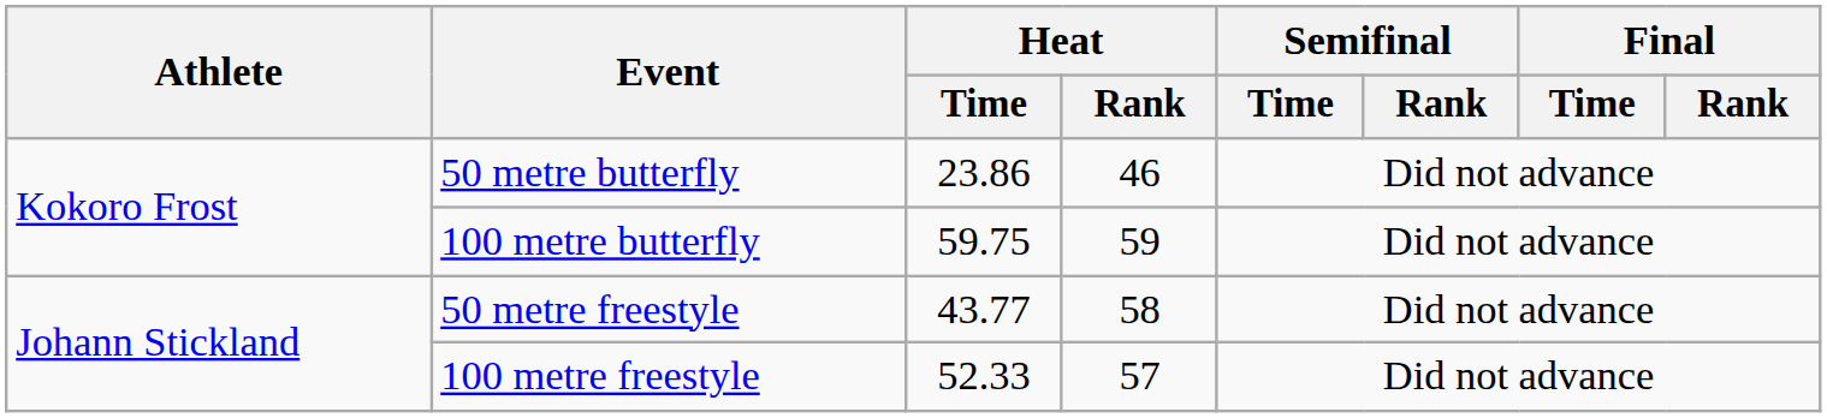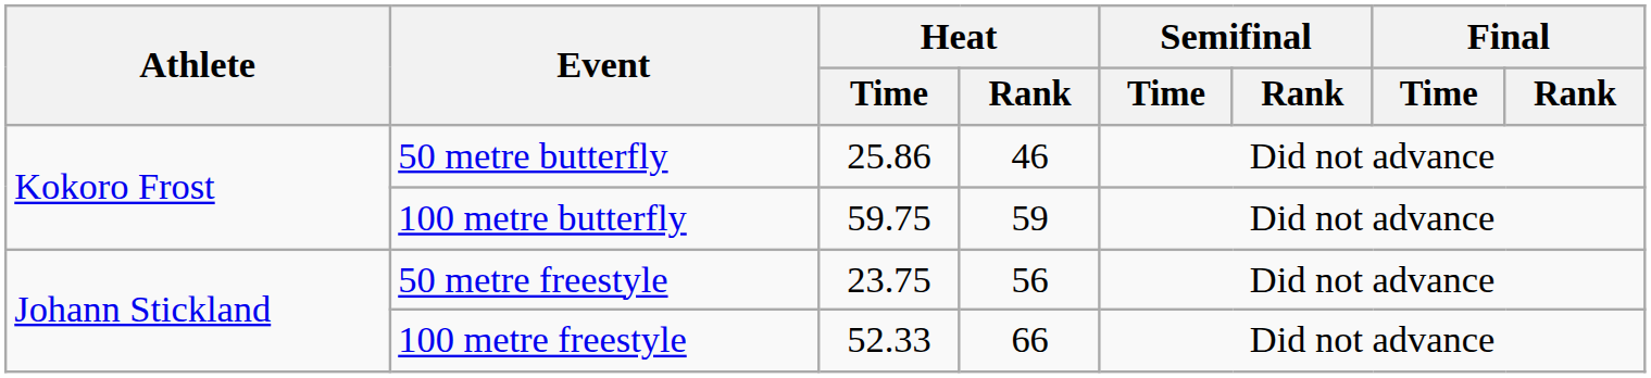 <table class="wikitable" style="text-align:center; font-size:90%; width:50%;">
 <tr>
 <th rowspan="2">Athlete</th>
 <th rowspan="2">Event</th>
 <th colspan="2">Heat</th>
 <th colspan="2">Semifinal</th>
 <th colspan="2">Final</th>
 </tr>
 <tr style="font-size:95%">
 <th>Time</th>
 <th>Rank</th>
 <th>Time</th>
 <th>Rank</th>
 <th>Time</th>
 <th>Rank</th>
 </tr>
 <tr>
 <td align=left rowspan=2><a href='#'>Kokoro Frost</a></td>
 <td align=left><a href='#'>50 metre butterfly</a></td>
-<td>23.86</td>
+<td>25.86</td>
 <td>46</td>
 <td colspan=4>Did not advance</td>
 </tr>
 <tr>
 <td align=left><a href='#'>100 metre butterfly</a></td>
 <td>59.75</td>
 <td>59</td>
 <td colspan=4>Did not advance</td>
 </tr>
 <tr>
 <td align=left rowspan=2><a href='#'>Johann Stickland</a></td>
 <td align=left><a href='#'>50 metre freestyle</a></td>
-<td>43.77</td>
-<td>58</td>
+<td>23.75</td>
+<td>56</td>
 <td colspan=4>Did not advance</td>
 </tr>
 <tr>
 <td align=left><a href='#'>100 metre freestyle</a></td>
 <td>52.33</td>
-<td>57</td>
+<td>66</td>
 <td colspan=4>Did not advance</td>
 </tr>
 </table>
